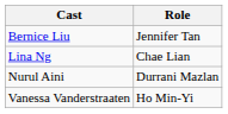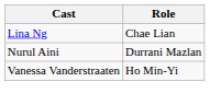 <table class="wikitable">
 <tr>
 <th>Cast</th>
 <th>Role</th>
-</tr>
-<tr>
-<td><a href='#'>Bernice Liu</a></td>
-<td>Jennifer Tan</td>
 </tr>
 <tr>
 <td><a href='#'>Lina Ng</a></td>
 <td>Chae Lian</td>
 </tr>
 <tr>
 <td>Nurul Aini</td>
 <td>Durrani Mazlan</td>
 </tr>
 <tr>
 <td>Vanessa Vanderstraaten</td>
 <td>Ho Min-Yi</td>
 </tr>
 </table>
